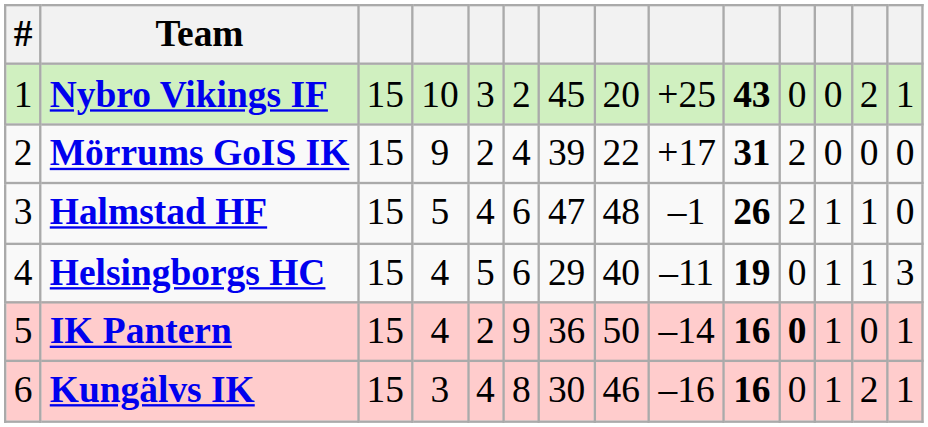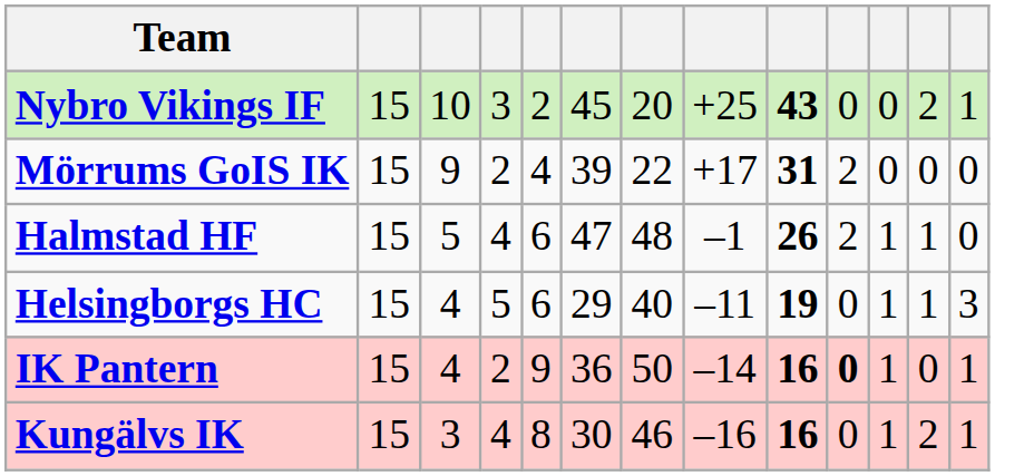 <table class="wikitable sortable">
 <tr>
-<th>#</th>
 <th>Team</th>
 <th></th>
 <th></th>
 <th></th>
 <th></th>
 <th></th>
 <th></th>
 <th></th>
 <th></th>
 <th></th>
 <th></th>
 <th></th>
 <th></th>
 </tr>
 <tr style="background: #D0F0C0;">
-<td>1</td>
 <td><strong><a href='#'>Nybro Vikings IF</a></strong></td>
 <td style="text-align: center;">15</td>
 <td style="text-align: center;">10</td>
 <td style="text-align: center;">3</td>
 <td style="text-align: center;">2</td>
 <td style="text-align: center;">45</td>
 <td style="text-align: center;">20</td>
 <td style="text-align: center;">+25</td>
 <td style="text-align: center;"><strong>43</strong></td>
 <td style="text-align: center;">0</td>
 <td style="text-align: center;">0</td>
 <td style="text-align: center;">2</td>
 <td style="text-align: center;">1</td>
 </tr>
 <tr>
-<td>2</td>
 <td><strong><a href='#'>Mörrums GoIS IK</a></strong></td>
 <td style="text-align: center;">15</td>
 <td style="text-align: center;">9</td>
 <td style="text-align: center;">2</td>
 <td style="text-align: center;">4</td>
 <td style="text-align: center;">39</td>
 <td style="text-align: center;">22</td>
 <td style="text-align: center;">+17</td>
 <td style="text-align: center;"><strong>31</strong></td>
 <td style="text-align: center;">2</td>
 <td style="text-align: center;">0</td>
 <td style="text-align: center;">0</td>
 <td style="text-align: center;">0</td>
 </tr>
 <tr>
-<td>3</td>
 <td><strong><a href='#'>Halmstad HF</a></strong></td>
 <td style="text-align: center;">15</td>
 <td style="text-align: center;">5</td>
 <td style="text-align: center;">4</td>
 <td style="text-align: center;">6</td>
 <td style="text-align: center;">47</td>
 <td style="text-align: center;">48</td>
 <td style="text-align: center;">–1</td>
 <td style="text-align: center;"><strong>26</strong></td>
 <td style="text-align: center;">2</td>
 <td style="text-align: center;">1</td>
 <td style="text-align: center;">1</td>
 <td style="text-align: center;">0</td>
 </tr>
 <tr>
-<td>4</td>
 <td><strong><a href='#'>Helsingborgs HC</a></strong></td>
 <td style="text-align: center;">15</td>
 <td style="text-align: center;">4</td>
 <td style="text-align: center;">5</td>
 <td style="text-align: center;">6</td>
 <td style="text-align: center;">29</td>
 <td style="text-align: center;">40</td>
 <td style="text-align: center;">–11</td>
 <td style="text-align: center;"><strong>19</strong></td>
 <td style="text-align: center;">0</td>
 <td style="text-align: center;">1</td>
 <td style="text-align: center;">1</td>
 <td style="text-align: center;">3</td>
 </tr>
 <tr style="background: #FFCCCC;">
-<td>5</td>
 <td><strong><a href='#'>IK Pantern</a></strong></td>
 <td style="text-align: center;">15</td>
 <td style="text-align: center;">4</td>
 <td style="text-align: center;">2</td>
 <td style="text-align: center;">9</td>
 <td style="text-align: center;">36</td>
 <td style="text-align: center;">50</td>
 <td style="text-align: center;">–14</td>
 <td style="text-align: center;"><strong>16</strong></td>
 <td style="text-align: center;"><strong>0</strong></td>
 <td style="text-align: center;">1</td>
 <td style="text-align: center;">0</td>
 <td style="text-align: center;">1</td>
 </tr>
 <tr style="background: #FFCCCC;">
-<td>6</td>
 <td><strong><a href='#'>Kungälvs IK</a></strong></td>
 <td style="text-align: center;">15</td>
 <td style="text-align: center;">3</td>
 <td style="text-align: center;">4</td>
 <td style="text-align: center;">8</td>
 <td style="text-align: center;">30</td>
 <td style="text-align: center;">46</td>
 <td style="text-align: center;">–16</td>
 <td style="text-align: center;"><strong>16</strong></td>
 <td style="text-align: center;">0</td>
 <td style="text-align: center;">1</td>
 <td style="text-align: center;">2</td>
 <td style="text-align: center;">1</td>
 </tr>
 </table>
